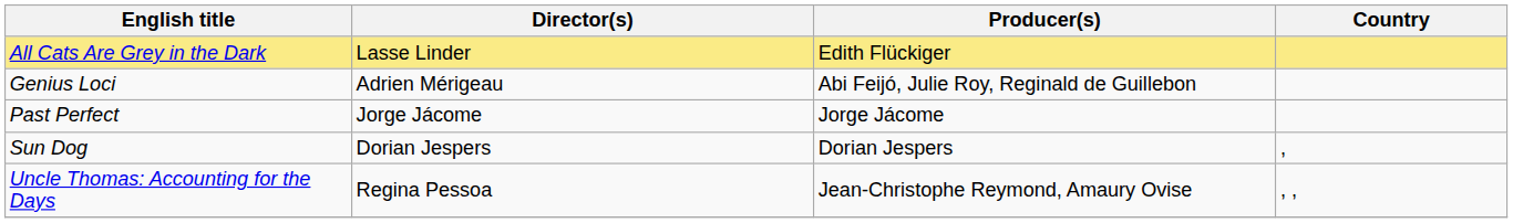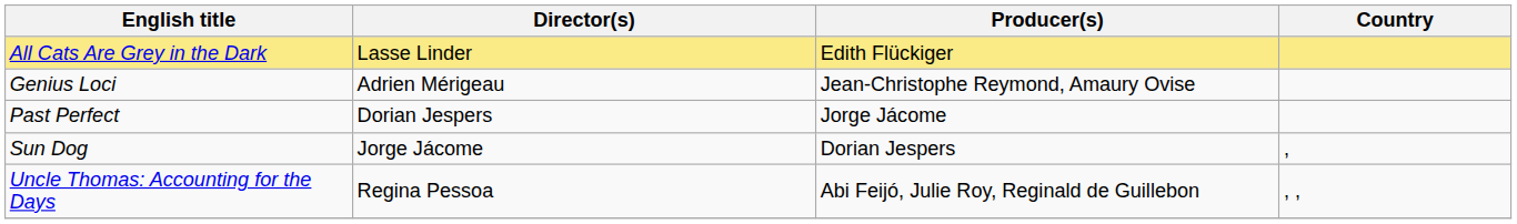 <table class="sortable wikitable" width="95%" cellpadding="5">
 <tr>
 <th width="15%">English title</th>
 <th width="20%">Director(s)</th>
 <th width="20%">Producer(s)</th>
 <th width="10%">Country</th>
 </tr>
 <tr style="background:#FAEB86">
 <td><em><a href='#'>All Cats Are Grey in the Dark</a></em></td>
 <td>Lasse Linder</td>
 <td>Edith Flückiger</td>
 <td></td>
 </tr>
 <tr>
 <td><em>Genius Loci</em></td>
 <td>Adrien Mérigeau</td>
-<td>Abi Feijó, Julie Roy, Reginald de Guillebon</td>
+<td>Jean-Christophe Reymond, Amaury Ovise</td>
 <td></td>
 </tr>
 <tr>
 <td><em>Past Perfect</em></td>
-<td>Jorge Jácome</td>
+<td>Dorian Jespers</td>
 <td>Jorge Jácome</td>
 <td></td>
 </tr>
 <tr>
 <td><em>Sun Dog</em></td>
-<td>Dorian Jespers</td>
+<td>Jorge Jácome</td>
 <td>Dorian Jespers</td>
 <td>, </td>
 </tr>
 <tr>
 <td><em><a href='#'>Uncle Thomas: Accounting for the Days</a></em></td>
 <td>Regina Pessoa</td>
-<td>Jean-Christophe Reymond, Amaury Ovise</td>
+<td>Abi Feijó, Julie Roy, Reginald de Guillebon</td>
 <td>, , </td>
 </tr>
 <tr>
 </tr>
 </table>
